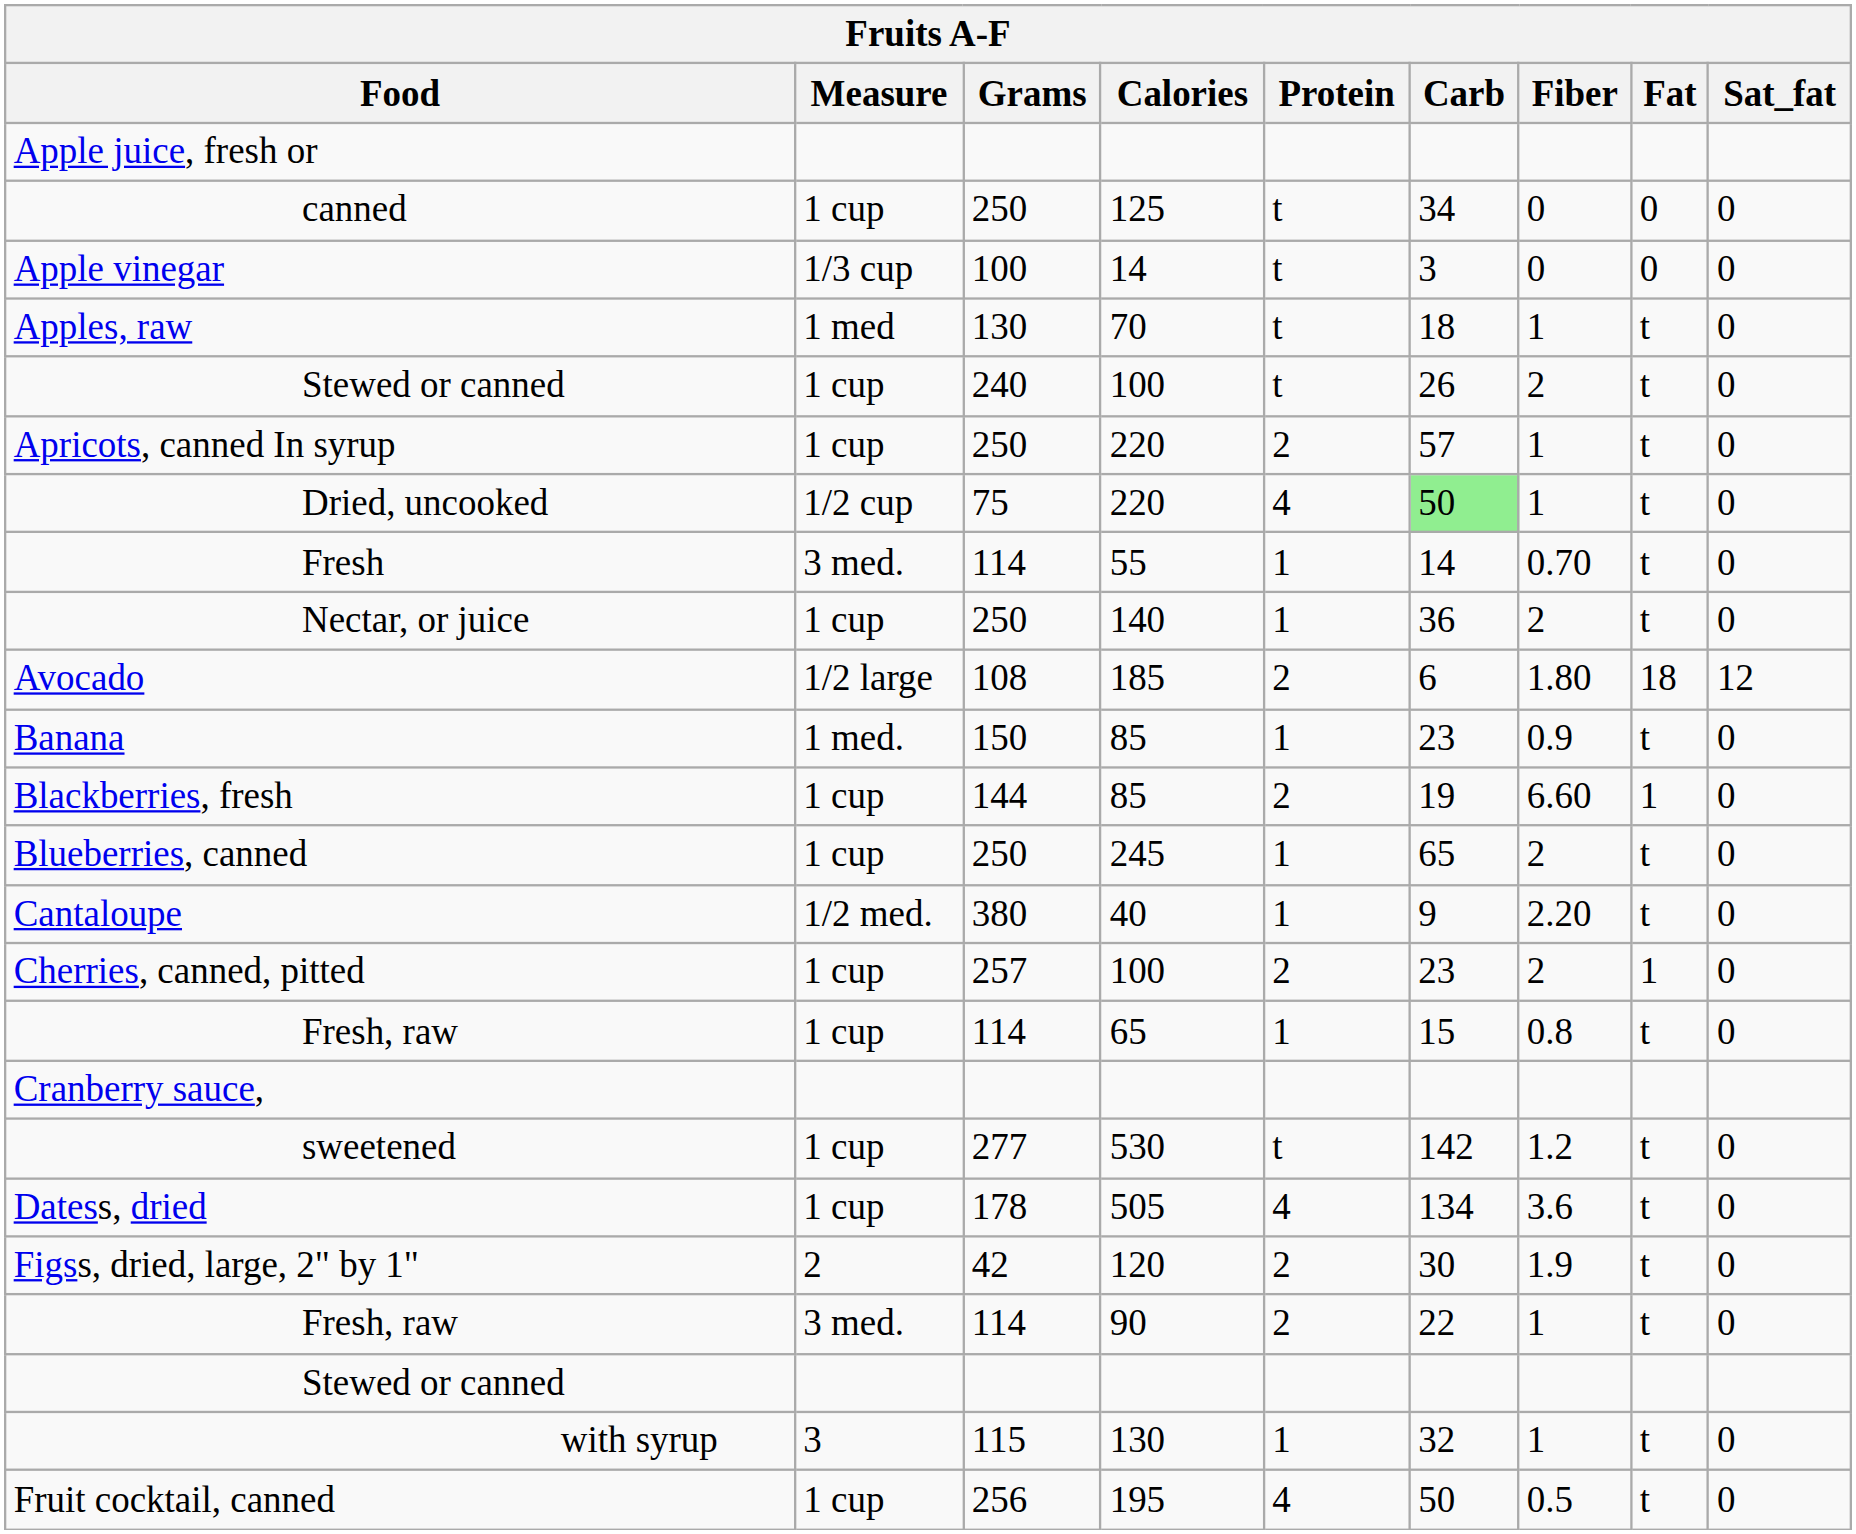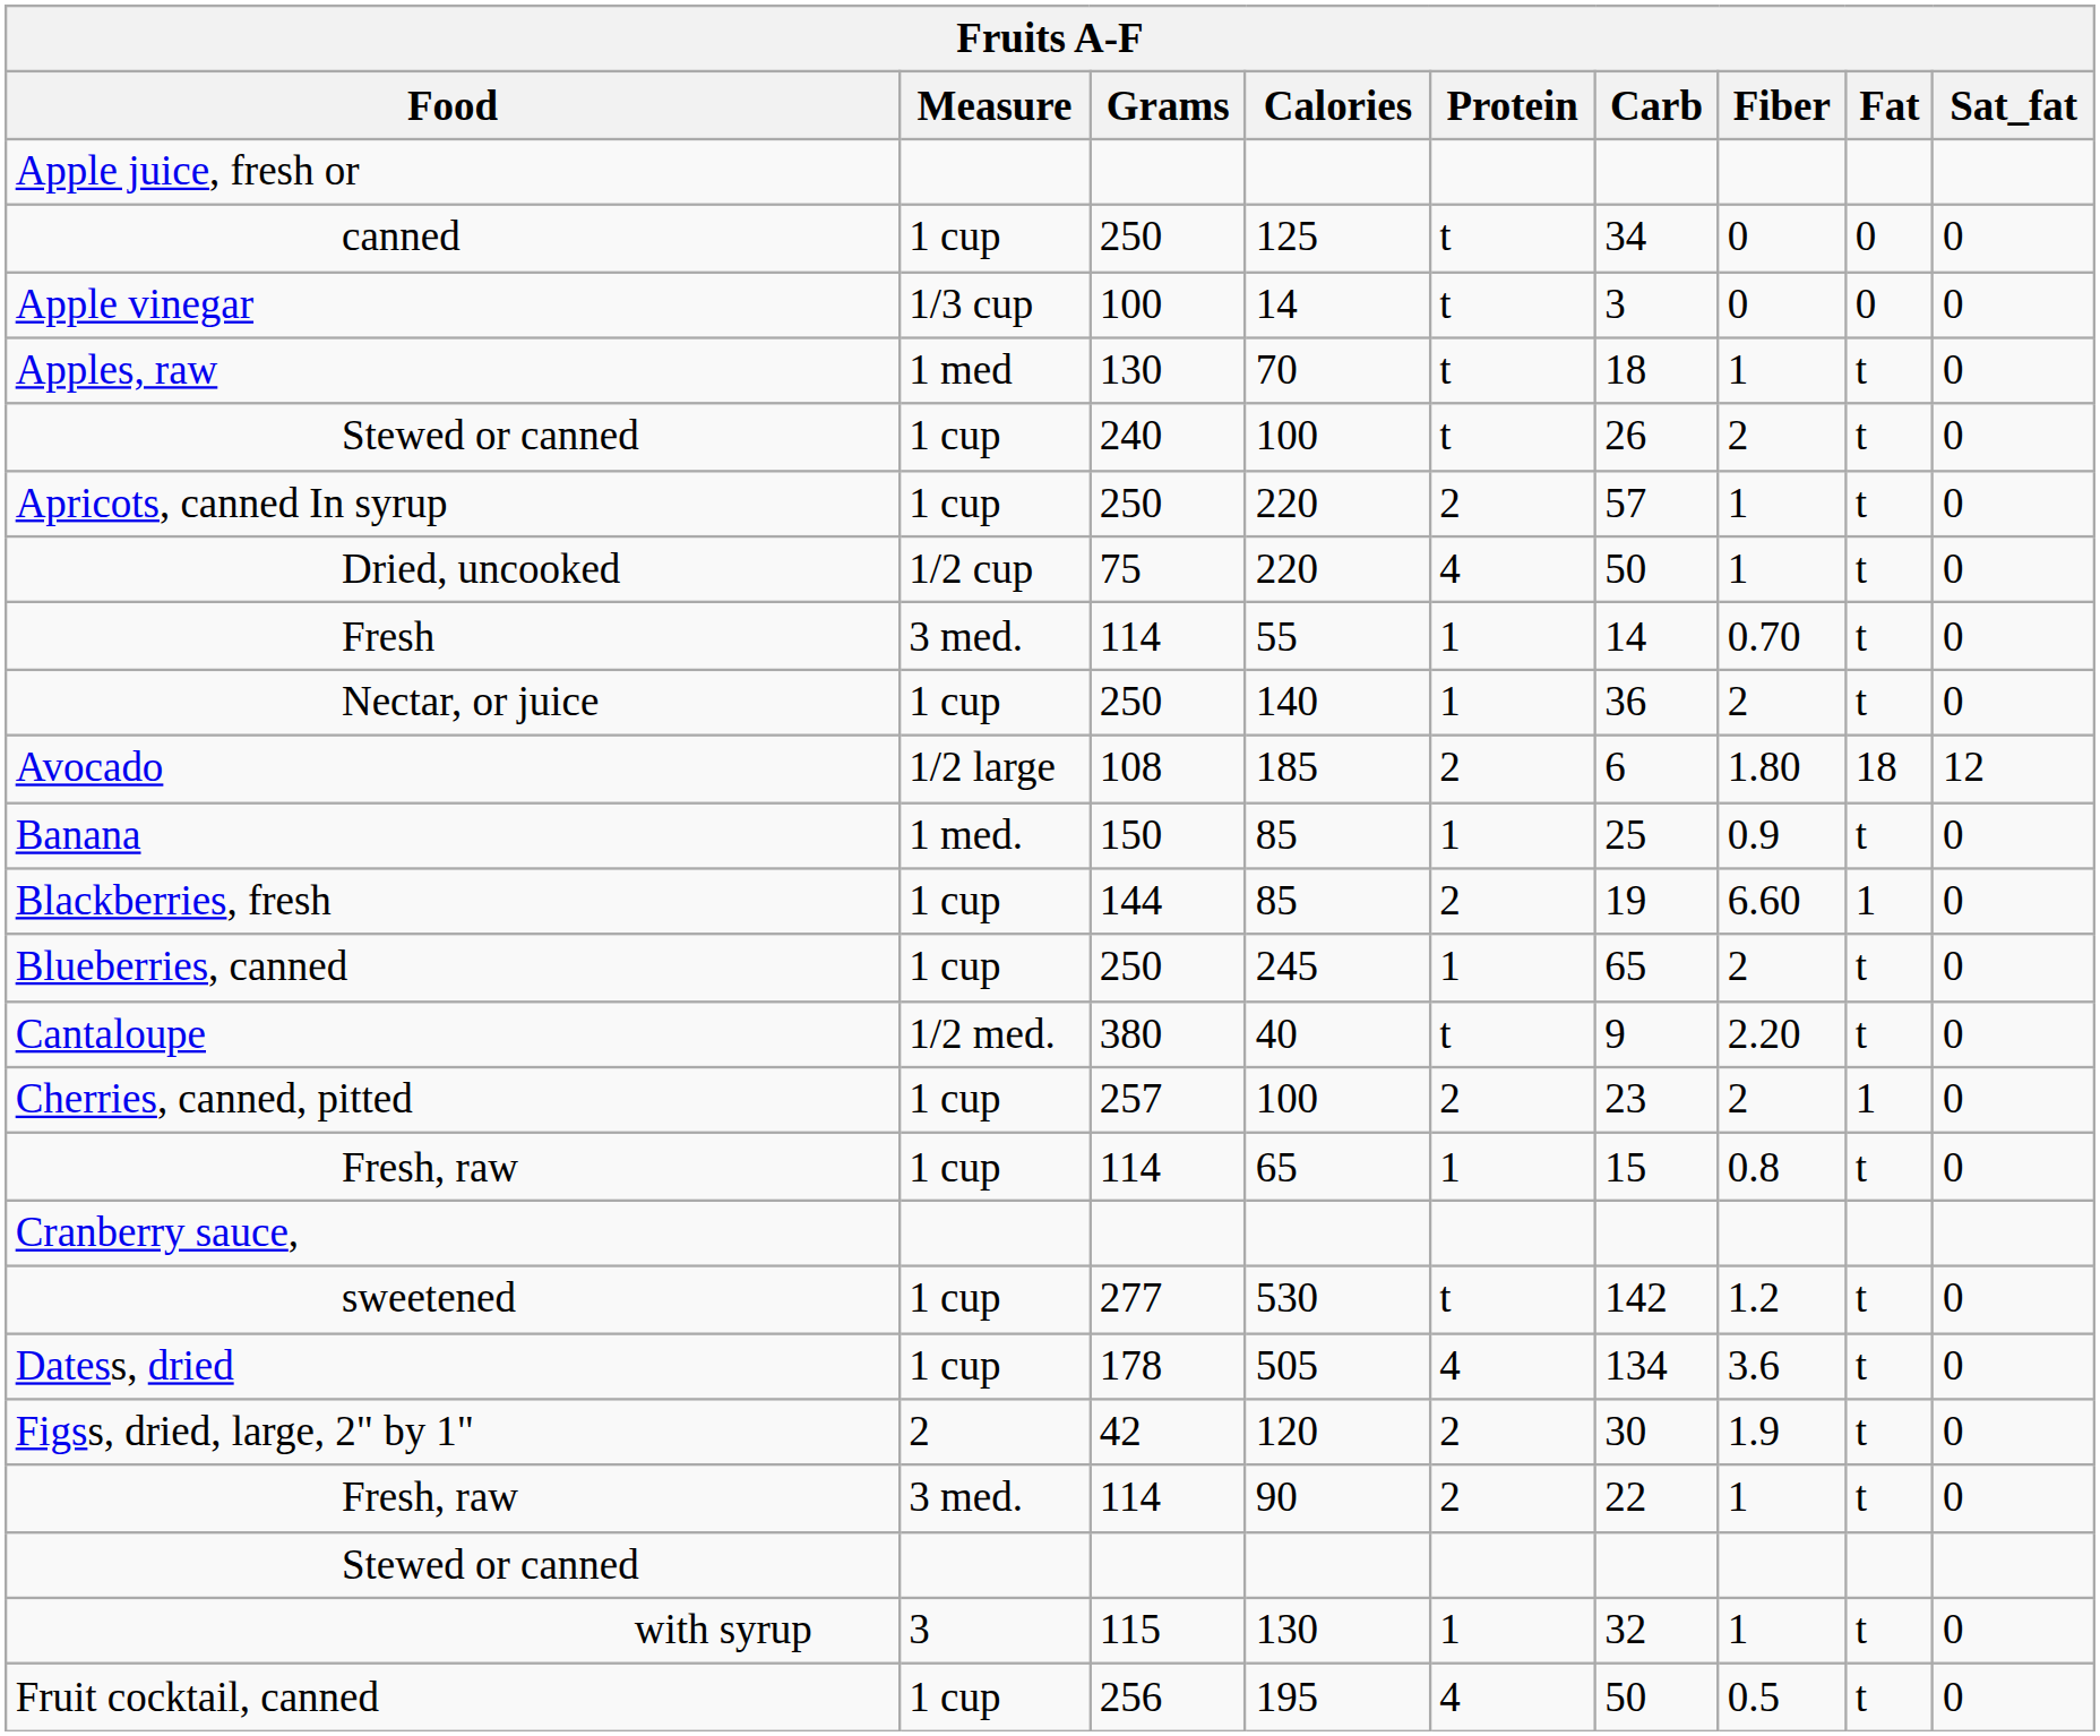 <table class="wikitable collapsible collapsed" style="min-width:50em">
 <tr>
 <th colspan=9>Fruits A-F</th>
 </tr>
 <tr>
 <th>Food</th>
 <th>Measure</th>
 <th>Grams</th>
 <th>Calories</th>
 <th>Protein</th>
 <th>Carb</th>
 <th>Fiber</th>
 <th>Fat</th>
 <th>Sat_fat</th>
 </tr>
 <tr>
 <td><a href='#'>Apple juice</a>, fresh or</td>
 <td></td>
 <td></td>
 <td></td>
 <td></td>
 <td></td>
 <td></td>
 <td></td>
 <td></td>
 </tr>
 <tr>
 <td style="padding-left:8em">canned</td>
 <td>1 cup</td>
 <td>250</td>
 <td>125</td>
 <td>t</td>
 <td>34</td>
 <td>0</td>
 <td>0</td>
 <td>0</td>
 </tr>
 <tr>
 <td><a href='#'>Apple vinegar</a></td>
 <td>1/3 cup</td>
 <td>100</td>
 <td>14</td>
 <td>t</td>
 <td>3</td>
 <td>0</td>
 <td>0</td>
 <td>0</td>
 </tr>
 <tr>
 <td><a href='#'>Apples, raw</a></td>
 <td>1 med</td>
 <td>130</td>
 <td>70</td>
 <td>t</td>
 <td>18</td>
 <td>1</td>
 <td>t</td>
 <td>0</td>
 </tr>
 <tr>
 <td style="padding-left:8em">Stewed or canned</td>
 <td>1 cup</td>
 <td>240</td>
 <td>100</td>
 <td>t</td>
 <td>26</td>
 <td>2</td>
 <td>t</td>
 <td>0</td>
 </tr>
 <tr>
 <td><a href='#'>Apricots</a>, canned In syrup</td>
 <td>1 cup</td>
 <td>250</td>
 <td>220</td>
 <td>2</td>
 <td>57</td>
 <td>1</td>
 <td>t</td>
 <td>0</td>
 </tr>
 <tr>
 <td style="padding-left:8em">Dried, uncooked</td>
 <td>1/2 cup</td>
 <td>75</td>
 <td>220</td>
 <td>4</td>
-<td style="background: lightgreen;">50</td>
+<td>50</td>
 <td>1</td>
 <td>t</td>
 <td>0</td>
 </tr>
 <tr>
 <td style="padding-left:8em">Fresh</td>
 <td>3 med.</td>
 <td>114</td>
 <td>55</td>
 <td>1</td>
 <td>14</td>
 <td>0.70</td>
 <td>t</td>
 <td>0</td>
 </tr>
 <tr>
 <td style="padding-left:8em">Nectar, or juice</td>
 <td>1 cup</td>
 <td>250</td>
 <td>140</td>
 <td>1</td>
 <td>36</td>
 <td>2</td>
 <td>t</td>
 <td>0</td>
 </tr>
 <tr>
 <td><a href='#'>Avocado</a></td>
 <td>1/2 large</td>
 <td>108</td>
 <td>185</td>
 <td>2</td>
 <td>6</td>
 <td>1.80</td>
 <td>18</td>
 <td>12</td>
 </tr>
 <tr>
 <td><a href='#'>Banana</a></td>
 <td>1 med.</td>
 <td>150</td>
 <td>85</td>
 <td>1</td>
-<td>23</td>
+<td>25</td>
 <td>0.9</td>
 <td>t</td>
 <td>0</td>
 </tr>
 <tr>
 <td><a href='#'>Blackberries</a>, fresh</td>
 <td>1 cup</td>
 <td>144</td>
 <td>85</td>
 <td>2</td>
 <td>19</td>
 <td>6.60</td>
 <td>1</td>
 <td>0</td>
 </tr>
 <tr>
 <td><a href='#'>Blueberries</a>, canned</td>
 <td>1 cup</td>
 <td>250</td>
 <td>245</td>
 <td>1</td>
 <td>65</td>
 <td>2</td>
 <td>t</td>
 <td>0</td>
 </tr>
 <tr>
 <td><a href='#'>Cantaloupe</a></td>
 <td>1/2 med.</td>
 <td>380</td>
 <td>40</td>
-<td>1</td>
+<td>t</td>
 <td>9</td>
 <td>2.20</td>
 <td>t</td>
 <td>0</td>
 </tr>
 <tr>
 <td><a href='#'>Cherries</a>, canned, pitted</td>
 <td>1 cup</td>
 <td>257</td>
 <td>100</td>
 <td>2</td>
 <td>23</td>
 <td>2</td>
 <td>1</td>
 <td>0</td>
 </tr>
 <tr>
 <td style="padding-left:8em">Fresh, raw</td>
 <td>1 cup</td>
 <td>114</td>
 <td>65</td>
 <td>1</td>
 <td>15</td>
 <td>0.8</td>
 <td>t</td>
 <td>0</td>
 </tr>
 <tr>
 <td><a href='#'>Cranberry sauce</a>,</td>
 <td></td>
 <td></td>
 <td></td>
 <td></td>
 <td></td>
 <td></td>
 <td></td>
 <td></td>
 </tr>
 <tr>
 <td style="padding-left:8em">sweetened</td>
 <td>1 cup</td>
 <td>277</td>
 <td>530</td>
 <td>t</td>
 <td>142</td>
 <td>1.2</td>
 <td>t</td>
 <td>0</td>
 </tr>
 <tr>
 <td><a href='#'>Dates</a>s, <a href='#'>dried</a></td>
 <td>1 cup</td>
 <td>178</td>
 <td>505</td>
 <td>4</td>
 <td>134</td>
 <td>3.6</td>
 <td>t</td>
 <td>0</td>
 </tr>
 <tr>
 <td><a href='#'>Figs</a>s, dried, large, 2" by 1"</td>
 <td>2</td>
 <td>42</td>
 <td>120</td>
 <td>2</td>
 <td>30</td>
 <td>1.9</td>
 <td>t</td>
 <td>0</td>
 </tr>
 <tr>
 <td style="padding-left:8em">Fresh, raw</td>
 <td>3 med.</td>
 <td>114</td>
 <td>90</td>
 <td>2</td>
 <td>22</td>
 <td>1</td>
 <td>t</td>
 <td>0</td>
 </tr>
 <tr>
 <td style="padding-left:8em">Stewed or canned</td>
 <td></td>
 <td></td>
 <td></td>
 <td></td>
 <td></td>
 <td></td>
 <td></td>
 <td></td>
 </tr>
 <tr>
 <td style="padding-left:15em">with syrup</td>
 <td>3</td>
 <td>115</td>
 <td>130</td>
 <td>1</td>
 <td>32</td>
 <td>1</td>
 <td>t</td>
 <td>0</td>
 </tr>
 <tr>
 <td>Fruit cocktail, canned</td>
 <td>1 cup</td>
 <td>256</td>
 <td>195</td>
 <td>4</td>
 <td>50</td>
 <td>0.5</td>
 <td>t</td>
 <td>0</td>
 </tr>
 </table>
